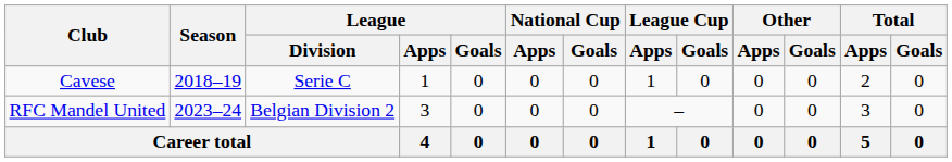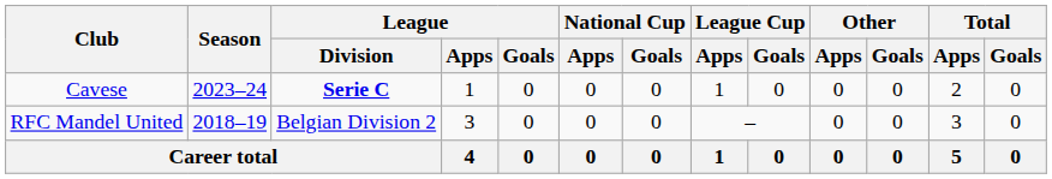 <table class="wikitable" style="text-align: center">
 <tr>
 <th rowspan="2">Club</th>
 <th rowspan="2">Season</th>
 <th colspan="3">League</th>
 <th colspan="2">National Cup</th>
 <th colspan="2">League Cup</th>
 <th colspan="2">Other</th>
 <th colspan="2">Total</th>
 </tr>
 <tr>
 <th>Division</th>
 <th>Apps</th>
 <th>Goals</th>
 <th>Apps</th>
 <th>Goals</th>
 <th>Apps</th>
 <th>Goals</th>
 <th>Apps</th>
 <th>Goals</th>
 <th>Apps</th>
 <th>Goals</th>
 </tr>
 <tr>
 <td><a href='#'>Cavese</a></td>
-<td><a href='#'>2018–19</a></td>
-<td><a href='#'>Serie C</a></td>
+<td><a href='#'>2023–24</a></td>
+<td><strong><a href='#'>Serie C</a></strong></td>
 <td>1</td>
 <td>0</td>
 <td>0</td>
 <td>0</td>
 <td>1</td>
 <td>0</td>
 <td>0</td>
 <td>0</td>
 <td>2</td>
 <td>0</td>
 </tr>
 <tr>
 <td><a href='#'>RFC Mandel United</a></td>
-<td><a href='#'>2023–24</a></td>
+<td><a href='#'>2018–19</a></td>
 <td><a href='#'>Belgian Division 2</a></td>
 <td>3</td>
 <td>0</td>
 <td>0</td>
 <td>0</td>
 <td colspan="2">–</td>
 <td>0</td>
 <td>0</td>
 <td>3</td>
 <td>0</td>
 </tr>
 <tr>
 <th colspan="3"><strong>Career total</strong></th>
 <th>4</th>
 <th>0</th>
 <th>0</th>
 <th>0</th>
 <th>1</th>
 <th>0</th>
 <th>0</th>
 <th>0</th>
 <th>5</th>
 <th>0</th>
 </tr>
 </table>
